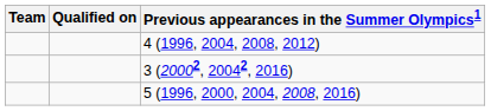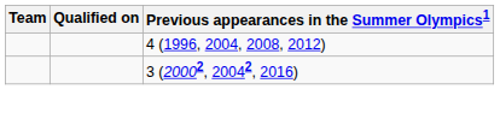 <table class="wikitable sortable">
 <tr>
 <th>Team</th>
 <th>Qualified on</th>
 <th data-sort-type="number">Previous appearances in the <a href='#'>Summer Olympics</a><sup><strong><a href='#'>1</a></strong></sup></th>
 </tr>
 <tr>
 <td></td>
 <td></td>
 <td>4 (<a href='#'>1996</a>, <a href='#'>2004</a>, <a href='#'>2008</a>, <a href='#'>2012</a>)</td>
 </tr>
 <tr>
 <td></td>
 <td></td>
 <td>3 (<em><a href='#'>2000</a></em><sup><strong><a href='#'>2</a></strong></sup>, <a href='#'>2004</a><sup><strong><a href='#'>2</a></strong></sup>, <a href='#'>2016</a>)</td>
 </tr>
-<tr>
-<td></td>
-<td></td>
-<td>5 (<a href='#'>1996</a>, <a href='#'>2000</a>, <a href='#'>2004</a>, <em><a href='#'>2008</a></em>, <a href='#'>2016</a>)</td>
-</tr>
 </table>
